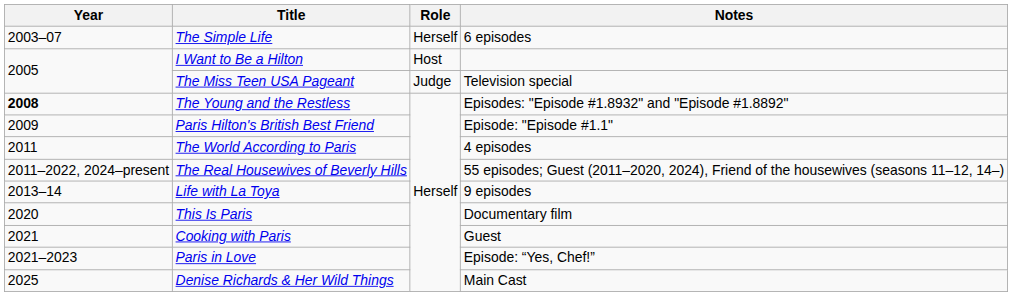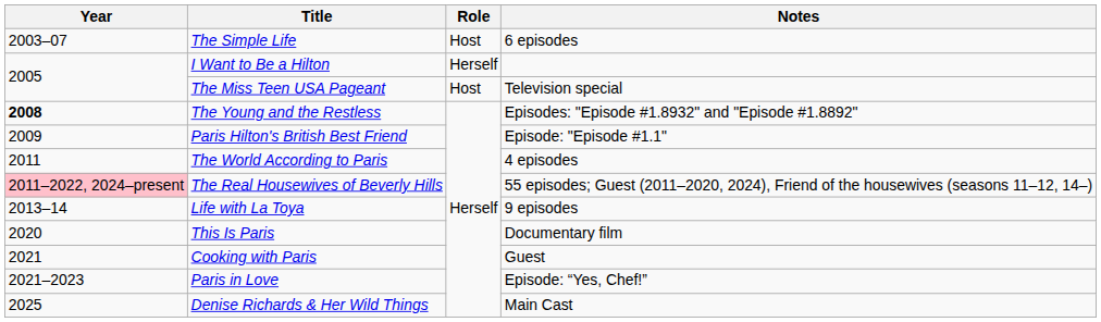 <table class="wikitable">
 <tr>
 <th>Year</th>
 <th>Title</th>
 <th>Role</th>
 <th>Notes</th>
 </tr>
 <tr>
 <td>2003–07</td>
 <td><em><a href='#'>The Simple Life</a></em></td>
-<td>Herself</td>
+<td>Host</td>
 <td>6 episodes</td>
 </tr>
 <tr>
 <td rowspan="2">2005</td>
 <td><em><a href='#'>I Want to Be a Hilton</a></em></td>
-<td>Host</td>
+<td>Herself</td>
 <td></td>
 </tr>
 <tr>
 <td><em><a href='#'>The Miss Teen USA Pageant</a></em></td>
-<td>Judge</td>
+<td>Host</td>
 <td>Television special</td>
 </tr>
 <tr>
 <td><strong>2008</strong></td>
 <td><em><a href='#'>The Young and the Restless</a></em></td>
 <td rowspan="9">Herself</td>
 <td>Episodes: "Episode #1.8932" and "Episode #1.8892"</td>
 </tr>
 <tr>
 <td>2009</td>
 <td><em><a href='#'>Paris Hilton's British Best Friend</a></em></td>
 <td>Episode: "Episode #1.1"</td>
 </tr>
 <tr>
 <td>2011</td>
 <td><em><a href='#'>The World According to Paris</a></em></td>
 <td>4 episodes</td>
 </tr>
 <tr>
-<td>2011–2022, 2024–present</td>
+<td style="background: pink;">2011–2022, 2024–present</td>
 <td><em><a href='#'>The Real Housewives of Beverly Hills</a></em></td>
 <td>55 episodes; Guest (2011–2020, 2024), Friend of the housewives (seasons 11–12, 14–)</td>
 </tr>
 <tr>
 <td>2013–14</td>
 <td><em><a href='#'>Life with La Toya</a></em></td>
 <td>9 episodes</td>
 </tr>
 <tr>
 <td>2020</td>
 <td><em><a href='#'>This Is Paris</a></em></td>
 <td>Documentary film</td>
 </tr>
 <tr>
 <td>2021</td>
 <td><em><a href='#'>Cooking with Paris</a></em></td>
 <td>Guest</td>
 </tr>
 <tr>
 <td>2021–2023</td>
 <td><em><a href='#'>Paris in Love</a></em></td>
 <td>Episode: “Yes, Chef!”</td>
 </tr>
 <tr>
 <td>2025</td>
 <td><em><a href='#'>Denise Richards & Her Wild Things</a></em></td>
 <td>Main Cast</td>
 </tr>
 </table>
